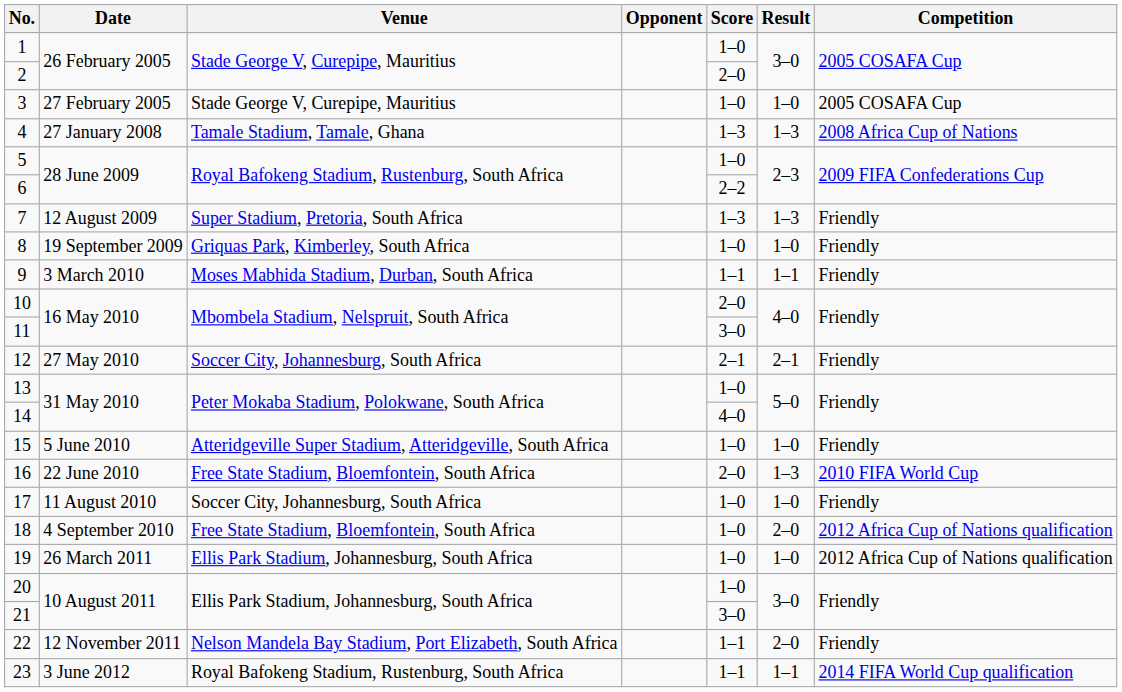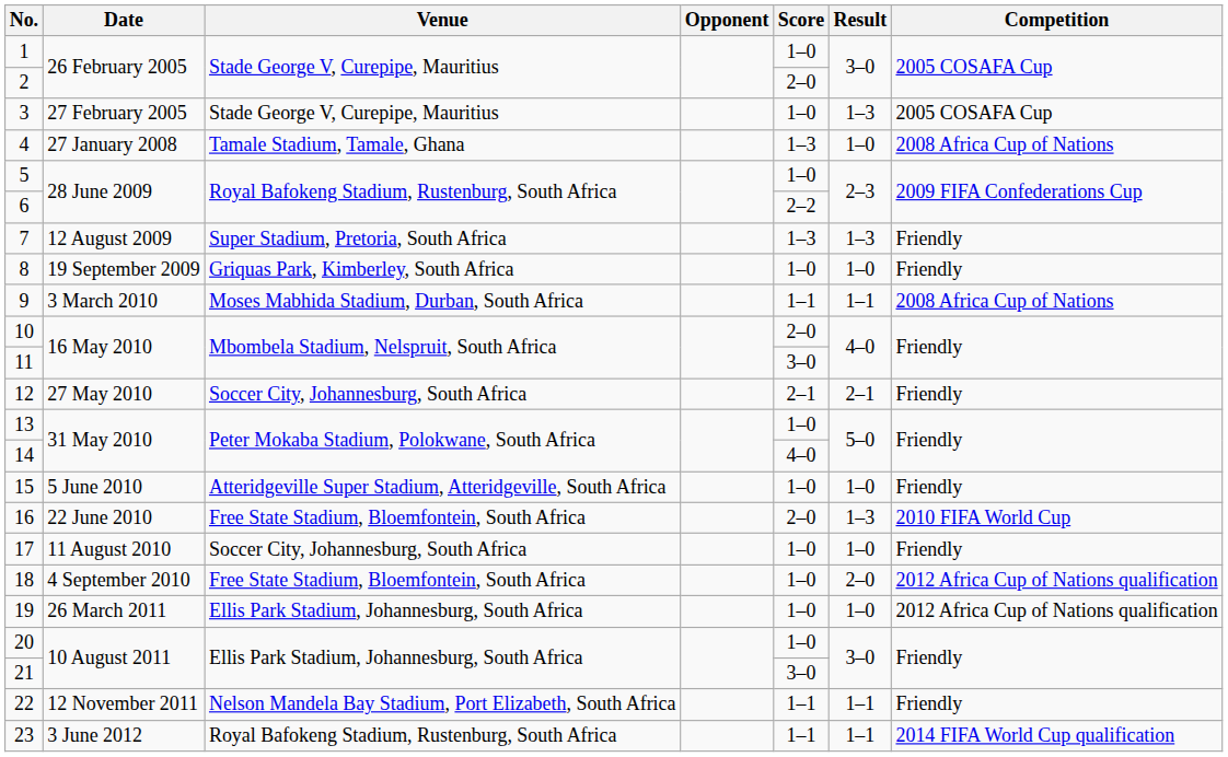 <table class="wikitable sortable">
 <tr>
 <th scope="col">No.</th>
 <th scope="col">Date</th>
 <th scope="col">Venue</th>
 <th scope="col">Opponent</th>
 <th scope="col">Score</th>
 <th scope="col">Result</th>
 <th scope="col">Competition</th>
 </tr>
 <tr>
 <td align="center">1</td>
 <td rowspan="2">26 February 2005</td>
 <td rowspan="2"><a href='#'>Stade George V</a>, <a href='#'>Curepipe</a>, Mauritius</td>
 <td rowspan="2"></td>
 <td align="center">1–0</td>
 <td rowspan=2 align="center">3–0</td>
 <td rowspan="2"><a href='#'>2005 COSAFA Cup</a></td>
 </tr>
 <tr>
 <td align="center">2</td>
 <td align="center">2–0</td>
 </tr>
 <tr>
 <td align="center">3</td>
 <td>27 February 2005</td>
 <td>Stade George V, Curepipe, Mauritius</td>
 <td></td>
 <td align="center">1–0</td>
-<td align="center">1–0</td>
+<td align="center">1–3</td>
 <td>2005 COSAFA Cup</td>
 </tr>
 <tr>
 <td align="center">4</td>
 <td>27 January 2008</td>
 <td><a href='#'>Tamale Stadium</a>, <a href='#'>Tamale</a>, Ghana</td>
 <td></td>
 <td align="center">1–3</td>
-<td align="center">1–3</td>
+<td align="center">1–0</td>
 <td><a href='#'>2008 Africa Cup of Nations</a></td>
 </tr>
 <tr>
 <td align="center">5</td>
 <td rowspan="2">28 June 2009</td>
 <td rowspan="2"><a href='#'>Royal Bafokeng Stadium</a>, <a href='#'>Rustenburg</a>, South Africa</td>
 <td rowspan="2"></td>
 <td align="center">1–0</td>
 <td rowspan=2 align="center">2–3</td>
 <td rowspan="2"><a href='#'>2009 FIFA Confederations Cup</a></td>
 </tr>
 <tr>
 <td align="center">6</td>
 <td align="center">2–2</td>
 </tr>
 <tr>
 <td align="center">7</td>
 <td>12 August 2009</td>
 <td><a href='#'>Super Stadium</a>, <a href='#'>Pretoria</a>, South Africa</td>
 <td></td>
 <td align="center">1–3</td>
 <td align="center">1–3</td>
 <td>Friendly</td>
 </tr>
 <tr>
 <td align="center">8</td>
 <td>19 September 2009</td>
 <td><a href='#'>Griquas Park</a>, <a href='#'>Kimberley</a>, South Africa</td>
 <td></td>
 <td align="center">1–0</td>
 <td align="center">1–0</td>
 <td>Friendly</td>
 </tr>
 <tr>
 <td align="center">9</td>
 <td>3 March 2010</td>
 <td><a href='#'>Moses Mabhida Stadium</a>, <a href='#'>Durban</a>, South Africa</td>
 <td></td>
 <td align="center">1–1</td>
 <td align="center">1–1</td>
-<td>Friendly</td>
+<td><a href='#'>2008 Africa Cup of Nations</a></td>
 </tr>
 <tr>
 <td align="center">10</td>
 <td rowspan="2">16 May 2010</td>
 <td rowspan="2"><a href='#'>Mbombela Stadium</a>, <a href='#'>Nelspruit</a>, South Africa</td>
 <td rowspan="2"></td>
 <td align="center">2–0</td>
 <td rowspan=2 align="center">4–0</td>
 <td rowspan="2">Friendly</td>
 </tr>
 <tr>
 <td align="center">11</td>
 <td align="center">3–0</td>
 </tr>
 <tr>
 <td align="center">12</td>
 <td>27 May 2010</td>
 <td><a href='#'>Soccer City</a>, <a href='#'>Johannesburg</a>, South Africa</td>
 <td></td>
 <td align="center">2–1</td>
 <td align="center">2–1</td>
 <td>Friendly</td>
 </tr>
 <tr>
 <td align="center">13</td>
 <td rowspan="2">31 May 2010</td>
 <td rowspan="2"><a href='#'>Peter Mokaba Stadium</a>, <a href='#'>Polokwane</a>, South Africa</td>
 <td rowspan="2"></td>
 <td align="center">1–0</td>
 <td rowspan=2 align="center">5–0</td>
 <td rowspan="2">Friendly</td>
 </tr>
 <tr>
 <td align="center">14</td>
 <td align="center">4–0</td>
 </tr>
 <tr>
 <td align="center">15</td>
 <td>5 June 2010</td>
 <td><a href='#'>Atteridgeville Super Stadium</a>, <a href='#'>Atteridgeville</a>, South Africa</td>
 <td></td>
 <td align="center">1–0</td>
 <td align="center">1–0</td>
 <td>Friendly</td>
 </tr>
 <tr>
 <td align="center">16</td>
 <td>22 June 2010</td>
 <td><a href='#'>Free State Stadium</a>, <a href='#'>Bloemfontein</a>, South Africa</td>
 <td></td>
 <td align="center">2–0</td>
 <td align="center">1–3</td>
 <td><a href='#'>2010 FIFA World Cup</a></td>
 </tr>
 <tr>
 <td align="center">17</td>
 <td>11 August 2010</td>
 <td>Soccer City, Johannesburg, South Africa</td>
 <td></td>
 <td align="center">1–0</td>
 <td align="center">1–0</td>
 <td>Friendly</td>
 </tr>
 <tr>
 <td align="center">18</td>
 <td>4 September 2010</td>
 <td><a href='#'>Free State Stadium</a>, <a href='#'>Bloemfontein</a>, South Africa</td>
 <td></td>
 <td align="center">1–0</td>
 <td align="center">2–0</td>
 <td><a href='#'>2012 Africa Cup of Nations qualification</a></td>
 </tr>
 <tr>
 <td align="center">19</td>
 <td>26 March 2011</td>
 <td><a href='#'>Ellis Park Stadium</a>, Johannesburg, South Africa</td>
 <td></td>
 <td align="center">1–0</td>
 <td align="center">1–0</td>
 <td>2012 Africa Cup of Nations qualification</td>
 </tr>
 <tr>
 <td align="center">20</td>
 <td rowspan="2">10 August 2011</td>
 <td rowspan="2">Ellis Park Stadium, Johannesburg, South Africa</td>
 <td rowspan="2"></td>
 <td align="center">1–0</td>
 <td rowspan=2 align="center">3–0</td>
 <td rowspan="2">Friendly</td>
 </tr>
 <tr>
 <td align="center">21</td>
 <td align="center">3–0</td>
 </tr>
 <tr>
 <td align="center">22</td>
 <td>12 November 2011</td>
 <td><a href='#'>Nelson Mandela Bay Stadium</a>, <a href='#'>Port Elizabeth</a>, South Africa</td>
 <td></td>
 <td align="center">1–1</td>
-<td align="center">2–0</td>
+<td align="center">1–1</td>
 <td>Friendly</td>
 </tr>
 <tr>
 <td align="center">23</td>
 <td>3 June 2012</td>
 <td>Royal Bafokeng Stadium, Rustenburg, South Africa</td>
 <td></td>
 <td align="center">1–1</td>
 <td align="center">1–1</td>
 <td><a href='#'>2014 FIFA World Cup qualification</a></td>
 </tr>
 </table>
